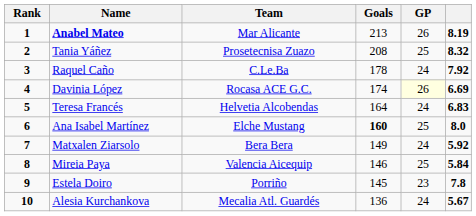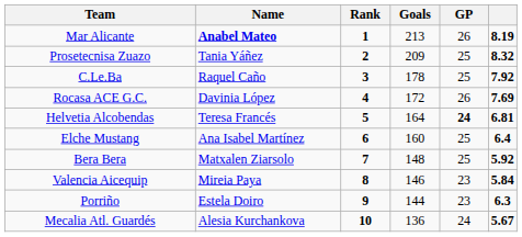 <table class="wikitable" style="width:50%;">
 <tr>
+<th style="width:40%;">Team</th>
+<th style="width:30%;">Name</th>
 <th style="width:10%;">Rank</th>
-<th style="width:30%;">Name</th>
-<th style="width:40%;">Team</th>
 <th style="width:10%;">Goals</th>
 <th style="width:10%;">GP</th>
 <th style="width:10%;"></th>
 </tr>
 <tr align=center>
+<td><a href='#'>Mar Alicante</a></td>
+<td align=left> <strong><a href='#'>Anabel Mateo</a></strong></td>
 <td><strong>1</strong></td>
-<td align=left> <strong><a href='#'>Anabel Mateo</a></strong></td>
-<td><a href='#'>Mar Alicante</a></td>
 <td>213</td>
 <td>26</td>
 <td><strong>8.19</strong></td>
 </tr>
 <tr align=center>
+<td><a href='#'>Prosetecnisa Zuazo</a></td>
+<td align=left> <a href='#'>Tania Yáñez</a></td>
 <td><strong>2</strong></td>
-<td align=left> <a href='#'>Tania Yáñez</a></td>
-<td><a href='#'>Prosetecnisa Zuazo</a></td>
-<td>208</td>
+<td>209</td>
 <td>25</td>
 <td><strong>8.32</strong></td>
 </tr>
 <tr align=center>
+<td><a href='#'>C.Le.Ba</a></td>
+<td align=left> <a href='#'>Raquel Caño</a></td>
 <td><strong>3</strong></td>
-<td align=left> <a href='#'>Raquel Caño</a></td>
-<td><a href='#'>C.Le.Ba</a></td>
 <td>178</td>
-<td>24</td>
+<td>25</td>
 <td><strong>7.92</strong></td>
 </tr>
 <tr align=center>
+<td><a href='#'>Rocasa ACE G.C.</a></td>
+<td align=left> <a href='#'>Davinia López</a></td>
 <td><strong>4</strong></td>
-<td align=left> <a href='#'>Davinia López</a></td>
-<td><a href='#'>Rocasa ACE G.C.</a></td>
-<td>174</td>
-<td style="background: lightyellow;">26</td>
-<td><strong>6.69</strong></td>
+<td>172</td>
+<td>26</td>
+<td><strong>7.69</strong></td>
 </tr>
 <tr align=center>
+<td><a href='#'>Helvetia Alcobendas</a></td>
+<td align=left> <a href='#'>Teresa Francés</a></td>
 <td><strong>5</strong></td>
-<td align=left> <a href='#'>Teresa Francés</a></td>
-<td><a href='#'>Helvetia Alcobendas</a></td>
 <td>164</td>
-<td>24</td>
-<td><strong>6.83</strong></td>
+<td><strong>24</strong></td>
+<td><strong>6.81</strong></td>
 </tr>
 <tr align=center>
+<td><a href='#'>Elche Mustang</a></td>
+<td align=left> <a href='#'>Ana Isabel Martínez</a></td>
 <td><strong>6</strong></td>
-<td align=left> <a href='#'>Ana Isabel Martínez</a></td>
-<td><a href='#'>Elche Mustang</a></td>
-<td><strong>160</strong></td>
+<td>160</td>
 <td>25</td>
-<td><strong>8.0</strong></td>
+<td><strong>6.4</strong></td>
 </tr>
 <tr align=center>
+<td><a href='#'>Bera Bera</a></td>
+<td align=left> <a href='#'>Matxalen Ziarsolo</a></td>
 <td><strong>7</strong></td>
-<td align=left> <a href='#'>Matxalen Ziarsolo</a></td>
-<td><a href='#'>Bera Bera</a></td>
-<td>149</td>
-<td>24</td>
+<td>148</td>
+<td>25</td>
 <td><strong>5.92</strong></td>
 </tr>
 <tr align=center>
+<td><a href='#'>Valencia Aicequip</a></td>
+<td align=left> <a href='#'>Mireia Paya</a></td>
 <td><strong>8</strong></td>
-<td align=left> <a href='#'>Mireia Paya</a></td>
-<td><a href='#'>Valencia Aicequip</a></td>
 <td>146</td>
-<td>25</td>
+<td>23</td>
 <td><strong>5.84</strong></td>
 </tr>
 <tr align=center>
+<td><a href='#'>Porriño</a></td>
+<td align=left> <a href='#'>Estela Doiro</a></td>
 <td><strong>9</strong></td>
-<td align=left> <a href='#'>Estela Doiro</a></td>
-<td><a href='#'>Porriño</a></td>
-<td>145</td>
+<td>144</td>
 <td>23</td>
-<td><strong>7.8</strong></td>
+<td><strong>6.3</strong></td>
 </tr>
 <tr align=center>
+<td><a href='#'>Mecalia Atl. Guardés</a></td>
+<td align=left> <a href='#'>Alesia Kurchankova</a></td>
 <td><strong>10</strong></td>
-<td align=left> <a href='#'>Alesia Kurchankova</a></td>
-<td><a href='#'>Mecalia Atl. Guardés</a></td>
 <td>136</td>
 <td>24</td>
 <td><strong>5.67</strong></td>
 </tr>
 </table>
